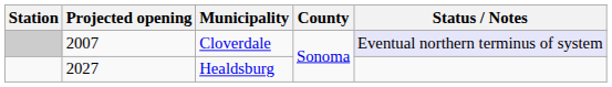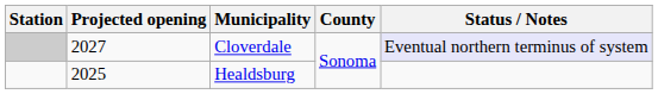 <table class="wikitable plainrowheaders sortable">
 <tr>
 <th>Station</th>
 <th>Projected opening</th>
 <th>Municipality</th>
 <th>County</th>
 <th>Status / Notes</th>
 </tr>
 <tr>
 <td style="background-color:#CCCCCC"></td>
-<td>2007</td>
+<td>2027</td>
 <td><a href='#'>Cloverdale</a></td>
 <td rowspan="3"><a href='#'>Sonoma</a></td>
 <td style="background: lavender;">Eventual northern terminus of system</td>
 </tr>
 <tr>
 <td></td>
-<td>2027</td>
+<td>2025</td>
 <td><a href='#'>Healdsburg</a></td>
 <td></td>
 </tr>
 </table>
